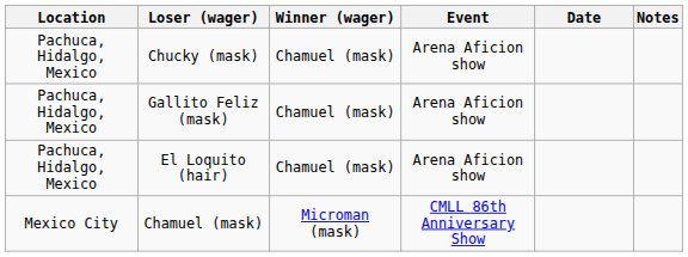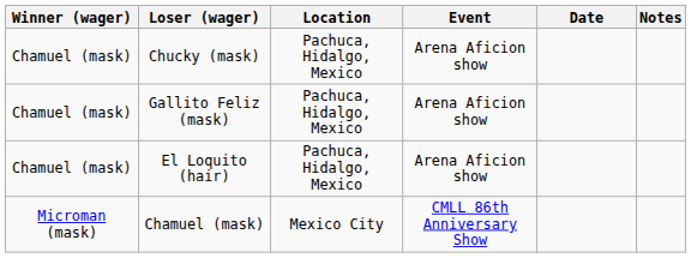 <table class="wikitable sortable" width=100%  style="text-align: center">
 <tr>
+<th width=20% scope="col">Winner (wager)</th>
+<th width=20% scope="col">Loser (wager)</th>
 <th width=20% scope="col">Location</th>
-<th width=20% scope="col">Loser (wager)</th>
-<th width=20% scope="col">Winner (wager)</th>
 <th width=20% scope="col">Event</th>
 <th width=15% scope="col">Date</th>
 <th class="unsortable" width=5% scope="col">Notes</th>
 </tr>
 <tr>
+<td>Chamuel (mask)</td>
+<td>Chucky (mask)</td>
 <td>Pachuca, Hidalgo, Mexico</td>
-<td>Chucky (mask)</td>
-<td>Chamuel (mask)</td>
 <td>Arena Aficion show</td>
 <td></td>
 <td></td>
 </tr>
 <tr>
+<td>Chamuel (mask)</td>
+<td>Gallito Feliz (mask)</td>
 <td>Pachuca, Hidalgo, Mexico</td>
-<td>Gallito Feliz (mask)</td>
-<td>Chamuel (mask)</td>
 <td>Arena Aficion show</td>
 <td></td>
 <td></td>
 </tr>
 <tr>
+<td>Chamuel (mask)</td>
+<td>El Loquito (hair)</td>
 <td>Pachuca, Hidalgo, Mexico</td>
-<td>El Loquito (hair)</td>
-<td>Chamuel (mask)</td>
 <td>Arena Aficion show</td>
 <td></td>
 <td></td>
 </tr>
 <tr>
+<td><a href='#'>Microman</a> (mask)</td>
+<td>Chamuel (mask)</td>
 <td>Mexico City</td>
-<td>Chamuel (mask)</td>
-<td><a href='#'>Microman</a> (mask)</td>
 <td><a href='#'>CMLL 86th Anniversary Show</a></td>
 <td></td>
 <td></td>
 </tr>
 </table>
